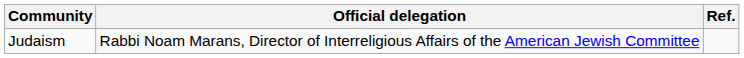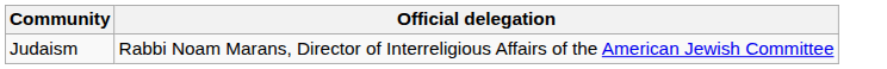 <table class="wikitable">
 <tr>
 <th>Community</th>
 <th>Official delegation</th>
-<th>Ref.</th>
 </tr>
 <tr valign="top">
 <td>Judaism</td>
 <td>Rabbi Noam Marans, Director of Interreligious Affairs of the <a href='#'>American Jewish Committee</a></td>
-<td></td>
 </tr>
 </table>
